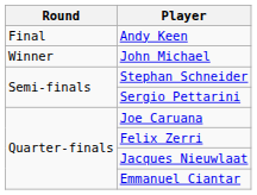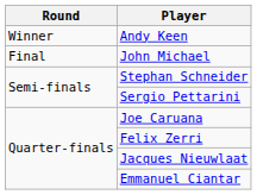 <table class="wikitable">
 <tr>
 <th>Round</th>
 <th>Player</th>
 </tr>
 <tr>
-<td rowspan="1">Final</td>
+<td rowspan="1">Winner</td>
 <td> <a href='#'>Andy Keen</a></td>
 </tr>
 <tr>
-<td rowspan="1">Winner</td>
+<td rowspan="1">Final</td>
 <td> <a href='#'>John Michael</a></td>
 </tr>
 <tr>
 <td rowspan="2">Semi-finals</td>
 <td> <a href='#'>Stephan Schneider</a></td>
 </tr>
 <tr>
 <td> <a href='#'>Sergio Pettarini</a></td>
 </tr>
 <tr>
 <td rowspan="4">Quarter-finals</td>
 <td> <a href='#'>Joe Caruana</a></td>
 </tr>
 <tr>
 <td> <a href='#'>Felix Zerri</a></td>
 </tr>
 <tr>
 <td> <a href='#'>Jacques Nieuwlaat</a></td>
 </tr>
 <tr>
 <td> <a href='#'>Emmanuel Ciantar</a></td>
 </tr>
 </table>
